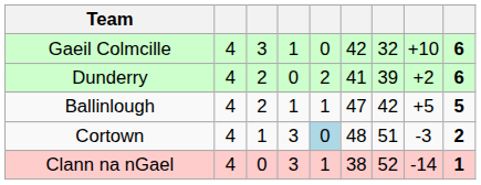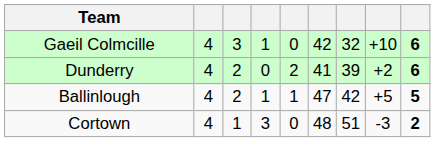 <table class="wikitable" style="text-align:center">
 <tr>
 <th width="175">Team</th>
 <th width="20"></th>
 <th width="20"></th>
 <th width="20"></th>
 <th width="20"></th>
 <th width="20"></th>
 <th width="20"></th>
 <th width="20"></th>
 <th width="20"></th>
 </tr>
 <tr bgcolor="ccffcc">
 <td>Gaeil Colmcille</td>
 <td>4</td>
 <td>3</td>
 <td>1</td>
 <td>0</td>
 <td>42</td>
 <td>32</td>
 <td>+10</td>
 <td><strong>6</strong></td>
 </tr>
 <tr bgcolor="ccffcc">
 <td>Dunderry</td>
 <td>4</td>
 <td>2</td>
 <td>0</td>
 <td>2</td>
 <td>41</td>
 <td>39</td>
 <td>+2</td>
 <td><strong>6</strong></td>
 </tr>
 <tr>
 <td>Ballinlough</td>
 <td>4</td>
 <td>2</td>
 <td>1</td>
 <td>1</td>
 <td>47</td>
 <td>42</td>
 <td>+5</td>
 <td><strong>5</strong></td>
 </tr>
 <tr>
 <td>Cortown</td>
 <td>4</td>
 <td>1</td>
 <td>3</td>
-<td style="background: lightblue;">0</td>
+<td>0</td>
 <td>48</td>
 <td>51</td>
 <td>-3</td>
 <td><strong>2</strong></td>
 </tr>
-<tr bgcolor="ffcccc">
-<td>Clann na nGael</td>
-<td>4</td>
-<td>0</td>
-<td>3</td>
-<td>1</td>
-<td>38</td>
-<td>52</td>
-<td>-14</td>
-<td><strong>1</strong></td>
-</tr>
 </table>
